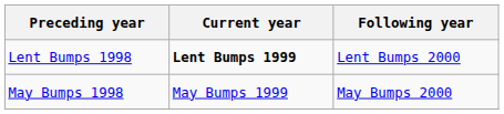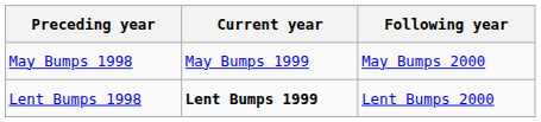 <table class="wikitable" style="height:100px" align="center">
 <tr>
 <th width=150>Preceding year</th>
 <th width=150>Current year</th>
 <th width=150>Following year</th>
 </tr>
 <tr>
+<td><a href='#'>May Bumps 1998</a></td>
+<td><a href='#'>May Bumps 1999</a></td>
+<td><a href='#'>May Bumps 2000</a></td>
+</tr>
+<tr>
 <td><a href='#'>Lent Bumps 1998</a></td>
 <td><strong>Lent Bumps 1999</strong></td>
 <td><a href='#'>Lent Bumps 2000</a></td>
 </tr>
 <tr>
-<td><a href='#'>May Bumps 1998</a></td>
-<td><a href='#'>May Bumps 1999</a></td>
-<td><a href='#'>May Bumps 2000</a></td>
-</tr>
-<tr>
 </tr>
 </table>
